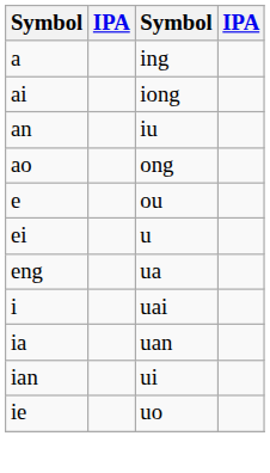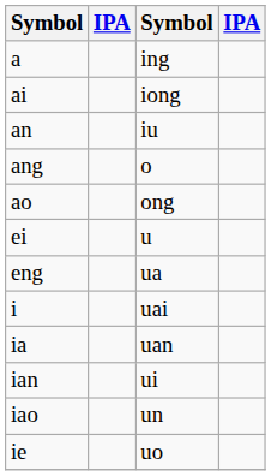 <table class="wikitable">
 <tr>
 <th>Symbol</th>
 <th><a href='#'>IPA</a></th>
 <th>Symbol</th>
 <th><a href='#'>IPA</a></th>
 </tr>
 <tr>
 <td>a</td>
 <td></td>
 <td>ing</td>
 <td></td>
 </tr>
 <tr>
 <td>ai</td>
 <td></td>
 <td>iong</td>
 <td></td>
 </tr>
 <tr>
 <td>an</td>
 <td></td>
 <td>iu</td>
 <td></td>
 </tr>
 <tr>
+<td>ang</td>
+<td></td>
+<td>o</td>
+<td></td>
+</tr>
+<tr>
 <td>ao</td>
 <td></td>
 <td>ong</td>
-<td></td>
-</tr>
-<tr>
-<td>e</td>
-<td></td>
-<td>ou</td>
 <td></td>
 </tr>
 <tr>
 <td>ei</td>
 <td></td>
 <td>u</td>
 <td></td>
 </tr>
 <tr>
 <td>eng</td>
 <td></td>
 <td>ua</td>
 <td></td>
 </tr>
 <tr>
 <td>i</td>
 <td></td>
 <td>uai</td>
 <td></td>
 </tr>
 <tr>
 <td>ia</td>
 <td></td>
 <td>uan</td>
 <td></td>
 </tr>
 <tr>
 <td>ian</td>
 <td></td>
 <td>ui</td>
 <td></td>
 </tr>
 <tr>
+<td>iao</td>
+<td></td>
+<td>un</td>
+<td></td>
+</tr>
+<tr>
 <td>ie</td>
 <td></td>
 <td>uo</td>
 <td></td>
 </tr>
 <tr>
 </tr>
 </table>
